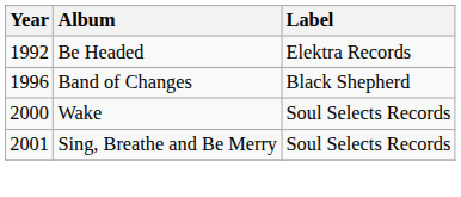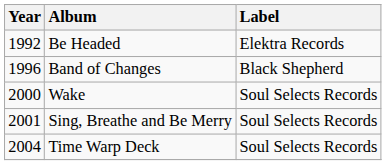 <table class="wikitable">
 <tr>
 <th style="text-align:left;">Year</th>
 <th style="text-align:left;">Album</th>
 <th style="text-align:left;">Label</th>
 </tr>
 <tr>
 <td>1992</td>
 <td>Be Headed</td>
 <td>Elektra Records</td>
 </tr>
 <tr>
 <td>1996</td>
 <td>Band of Changes</td>
 <td>Black Shepherd</td>
 </tr>
 <tr>
 <td>2000</td>
 <td>Wake</td>
 <td>Soul Selects Records</td>
 </tr>
 <tr>
 <td>2001</td>
 <td>Sing, Breathe and Be Merry</td>
 <td>Soul Selects Records</td>
 </tr>
 <tr>
+<td>2004</td>
+<td>Time Warp Deck</td>
+<td>Soul Selects Records</td>
+</tr>
+<tr>
 </tr>
 </table>
